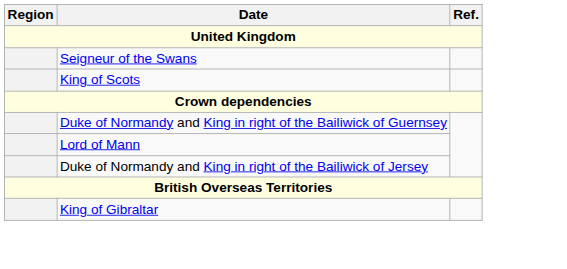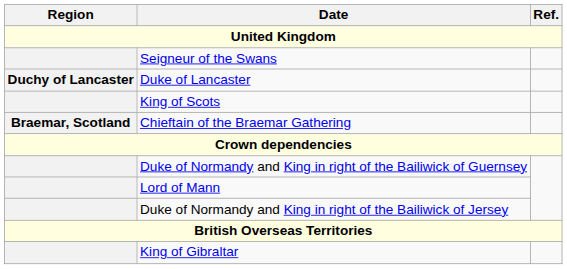 <table class="wikitable plainrowheaders">
 <tr>
 <th>Region</th>
 <th>Date</th>
 <th>Ref.</th>
 </tr>
 <tr>
 <th colspan=3 style="background:#FFFFE0;">United Kingdom</th>
 </tr>
 <tr>
 <th scope="row"></th>
 <td><a href='#'>Seigneur of the Swans</a></td>
 <td></td>
 </tr>
 <tr>
+<th scope="row"> Duchy of Lancaster</th>
+<td><a href='#'>Duke of Lancaster</a></td>
+<td></td>
+</tr>
+<tr>
 <th scope="row"></th>
 <td><a href='#'>King of Scots</a></td>
+<td></td>
+</tr>
+<tr>
+<th scope="row"> Braemar, Scotland</th>
+<td><a href='#'>Chieftain of the Braemar Gathering</a></td>
 <td></td>
 </tr>
 <tr>
 <th colspan=3 style="background:#FFFFE0;">Crown dependencies</th>
 </tr>
 <tr>
 <th scope="row"></th>
 <td><a href='#'>Duke of Normandy</a> and <a href='#'>King in right of the Bailiwick of Guernsey</a></td>
 <td rowspan="3"></td>
 </tr>
 <tr>
 <th scope="row"></th>
 <td><a href='#'>Lord of Mann</a></td>
 </tr>
 <tr>
 <th scope="row"></th>
 <td>Duke of Normandy and <a href='#'>King in right of the Bailiwick of Jersey</a></td>
 </tr>
 <tr>
 <th colspan=3 style="background:#FFFFE0;">British Overseas Territories</th>
 </tr>
 <tr>
 <th scope="row"></th>
 <td><a href='#'>King of Gibraltar</a></td>
 <td></td>
 </tr>
 </table>
